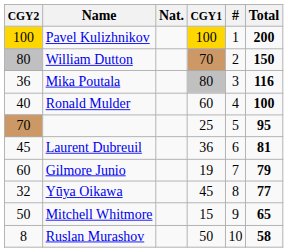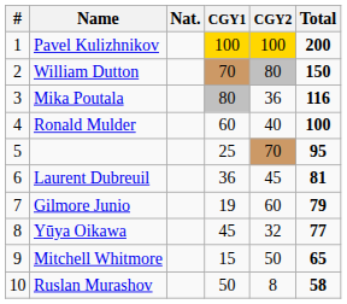 <table class="wikitable" style="text-align:center;">
 <tr>
-<th><small>CGY2</small></th>
+<th>#</th>
 <th>Name</th>
 <th>Nat.</th>
 <th><small>CGY1</small></th>
-<th>#</th>
+<th><small>CGY2</small></th>
 <th>Total</th>
 </tr>
 <tr>
-<td bgcolor=gold>100</td>
+<td>1</td>
 <td align=left><a href='#'>Pavel Kulizhnikov</a></td>
 <td></td>
 <td bgcolor=gold>100</td>
-<td>1</td>
+<td bgcolor=gold>100</td>
 <td><strong>200</strong></td>
 </tr>
 <tr>
-<td bgcolor=silver>80</td>
+<td>2</td>
 <td align=left><a href='#'>William Dutton</a></td>
 <td></td>
 <td bgcolor=cc9966>70</td>
-<td>2</td>
+<td bgcolor=silver>80</td>
 <td><strong>150</strong></td>
 </tr>
 <tr>
-<td>36</td>
+<td>3</td>
 <td align=left><a href='#'>Mika Poutala</a></td>
 <td></td>
 <td bgcolor=silver>80</td>
-<td>3</td>
+<td>36</td>
 <td><strong>116</strong></td>
 </tr>
 <tr>
-<td>40</td>
+<td>4</td>
 <td align=left><a href='#'>Ronald Mulder</a></td>
 <td></td>
 <td>60</td>
-<td>4</td>
+<td>40</td>
 <td><strong>100</strong></td>
 </tr>
 <tr>
-<td bgcolor=cc9966>70</td>
+<td>5</td>
 <td align=left></td>
 <td></td>
 <td>25</td>
-<td>5</td>
+<td bgcolor=cc9966>70</td>
 <td><strong>95</strong></td>
 </tr>
 <tr>
-<td>45</td>
+<td>6</td>
 <td align=left><a href='#'>Laurent Dubreuil</a></td>
 <td></td>
 <td>36</td>
-<td>6</td>
+<td>45</td>
 <td><strong>81</strong></td>
 </tr>
 <tr>
-<td>60</td>
+<td>7</td>
 <td align=left><a href='#'>Gilmore Junio</a></td>
 <td></td>
 <td>19</td>
-<td>7</td>
+<td>60</td>
 <td><strong>79</strong></td>
 </tr>
 <tr>
-<td>32</td>
+<td>8</td>
 <td align=left><a href='#'>Yūya Oikawa</a></td>
 <td></td>
 <td>45</td>
-<td>8</td>
+<td>32</td>
 <td><strong>77</strong></td>
 </tr>
 <tr>
-<td>50</td>
+<td>9</td>
 <td align=left><a href='#'>Mitchell Whitmore</a></td>
 <td></td>
 <td>15</td>
-<td>9</td>
+<td>50</td>
 <td><strong>65</strong></td>
 </tr>
 <tr>
-<td>8</td>
+<td>10</td>
 <td align=left><a href='#'>Ruslan Murashov</a></td>
 <td></td>
 <td>50</td>
-<td>10</td>
+<td>8</td>
 <td><strong>58</strong></td>
 </tr>
 </table>
